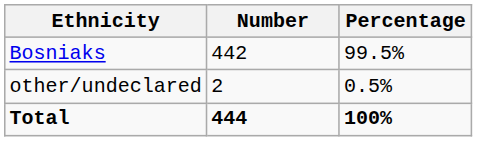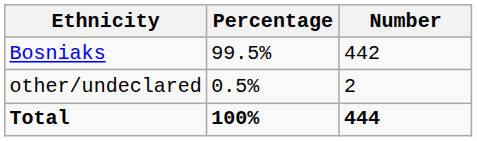 <table class="wikitable">
 <tr>
 <th width="100px">Ethnicity</th>
+<th width="80px">Percentage</th>
 <th width="80px">Number</th>
-<th width="80px">Percentage</th>
 </tr>
 <tr>
 <td><a href='#'>Bosniaks</a></td>
+<td>99.5%</td>
 <td>442</td>
-<td>99.5%</td>
 </tr>
 <tr>
 <td>other/undeclared</td>
+<td>0.5%</td>
 <td>2</td>
-<td>0.5%</td>
 </tr>
 <tr>
 <td><strong>Total</strong></td>
+<td><strong>100%</strong></td>
 <td><strong>444</strong></td>
-<td><strong>100%</strong></td>
 </tr>
 </table>
